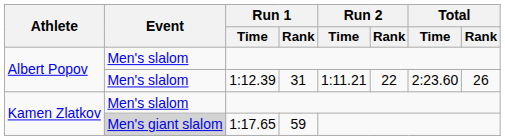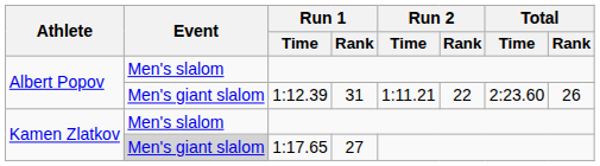 <table class="wikitable" style="font-size:90%">
 <tr>
 <th rowspan=2>Athlete</th>
 <th rowspan=2>Event</th>
 <th colspan=2>Run 1</th>
 <th colspan=2>Run 2</th>
 <th colspan=2>Total</th>
 </tr>
 <tr style="font-size:95%">
 <th>Time</th>
 <th>Rank</th>
 <th>Time</th>
 <th>Rank</th>
 <th>Time</th>
 <th>Rank</th>
 </tr>
 <tr align=center>
 <td align=left rowspan=2><a href='#'>Albert Popov</a></td>
 <td align=left><a href='#'>Men's slalom</a></td>
 <td colspan=6></td>
 </tr>
 <tr align=center>
-<td align=left><a href='#'>Men's slalom</a></td>
+<td align=left><a href='#'>Men's giant slalom</a></td>
 <td>1:12.39</td>
 <td>31</td>
 <td>1:11.21</td>
 <td>22</td>
 <td>2:23.60</td>
 <td>26</td>
 </tr>
 <tr align=center>
 <td align=left rowspan=2><a href='#'>Kamen Zlatkov</a></td>
 <td align=left><a href='#'>Men's slalom</a></td>
 <td colspan=6></td>
 </tr>
 <tr align=center>
 <td align=left style="background: lightgrey;"><a href='#'>Men's giant slalom</a></td>
 <td>1:17.65</td>
-<td>59</td>
+<td>27</td>
 <td colspan=4></td>
 </tr>
 </table>
